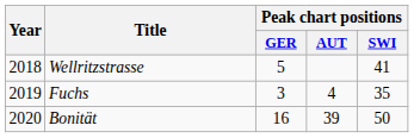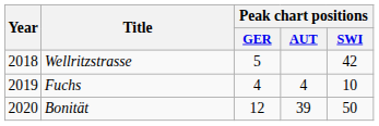 <table class="wikitable">
 <tr style="background: #eeeeee;">
 <th style="width: 20px;" rowspan="2">Year</th>
 <th style="width: 200px;" rowspan="2">Title</th>
 <th colspan="3">Peak chart positions</th>
 </tr>
 <tr style="background: #eeeeee;">
 <th scope="col" style="width:3em;font-size:90%;"><a href='#'>GER</a><br></th>
 <th scope="col" style="width:3em;font-size:90%;"><a href='#'>AUT</a><br></th>
 <th scope="col" style="width:3em;font-size:90%;"><a href='#'>SWI</a><br></th>
 </tr>
 <tr>
 <td>2018</td>
 <td><em>Wellritzstrasse</em></td>
 <td align="center">5</td>
 <td align="center"></td>
-<td align="center">41</td>
+<td align="center">42</td>
 </tr>
 <tr>
 <td>2019</td>
 <td><em>Fuchs</em></td>
-<td align="center">3</td>
 <td align="center">4</td>
-<td align="center">35</td>
+<td align="center">4</td>
+<td align="center">10</td>
 </tr>
 <tr>
 <td>2020</td>
 <td><em>Bonität</em></td>
-<td align="center">16</td>
+<td align="center">12</td>
 <td align="center">39</td>
 <td align="center">50</td>
 </tr>
 </table>
